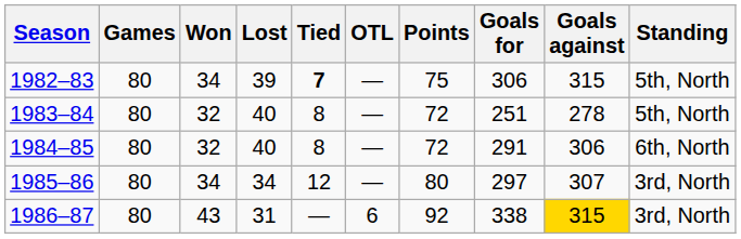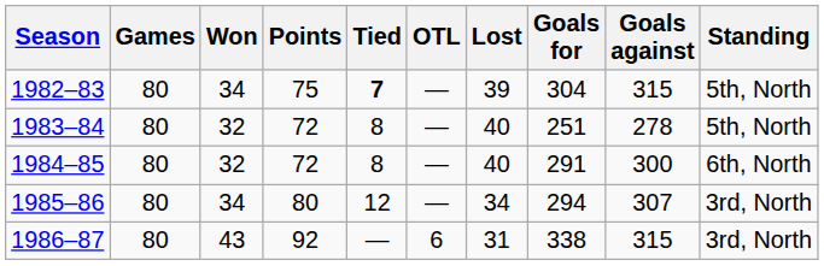 <table class="wikitable" style="text-align:center">
 <tr>
 <th><a href='#'>Season</a></th>
 <th>Games</th>
 <th>Won</th>
-<th>Lost</th>
+<th>Points</th>
 <th>Tied</th>
 <th>OTL</th>
-<th>Points</th>
+<th>Lost</th>
 <th>Goals<br>for</th>
 <th>Goals<br>against</th>
 <th>Standing</th>
 </tr>
 <tr>
 <td><a href='#'>1982–83</a></td>
 <td>80</td>
 <td>34</td>
-<td>39</td>
+<td>75</td>
 <td><strong>7</strong></td>
 <td>—</td>
-<td>75</td>
-<td>306</td>
+<td>39</td>
+<td>304</td>
 <td>315</td>
 <td>5th, North</td>
 </tr>
 <tr>
 <td><a href='#'>1983–84</a></td>
 <td>80</td>
 <td>32</td>
-<td>40</td>
+<td>72</td>
 <td>8</td>
 <td>—</td>
-<td>72</td>
+<td>40</td>
 <td>251</td>
 <td>278</td>
 <td>5th, North</td>
 </tr>
 <tr>
 <td><a href='#'>1984–85</a></td>
 <td>80</td>
 <td>32</td>
-<td>40</td>
+<td>72</td>
 <td>8</td>
 <td>—</td>
-<td>72</td>
+<td>40</td>
 <td>291</td>
-<td>306</td>
+<td>300</td>
 <td>6th, North</td>
 </tr>
 <tr>
 <td><a href='#'>1985–86</a></td>
 <td>80</td>
 <td>34</td>
-<td>34</td>
+<td>80</td>
 <td>12</td>
 <td>—</td>
-<td>80</td>
-<td>297</td>
+<td>34</td>
+<td>294</td>
 <td>307</td>
 <td>3rd, North</td>
 </tr>
 <tr>
 <td><a href='#'>1986–87</a></td>
 <td>80</td>
 <td>43</td>
-<td>31</td>
+<td>92</td>
 <td>—</td>
 <td>6</td>
-<td>92</td>
+<td>31</td>
 <td>338</td>
-<td style="background: gold;">315</td>
+<td>315</td>
 <td>3rd, North</td>
 </tr>
 </table>
